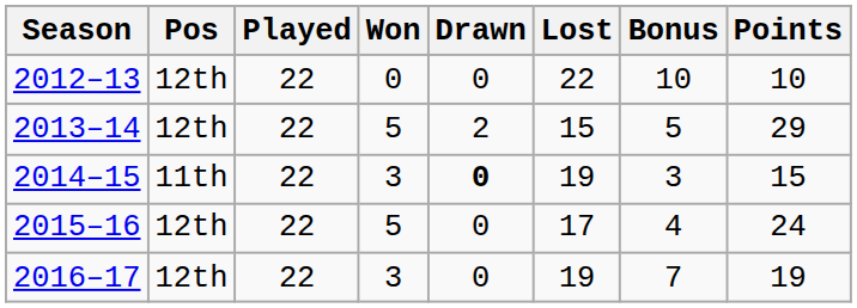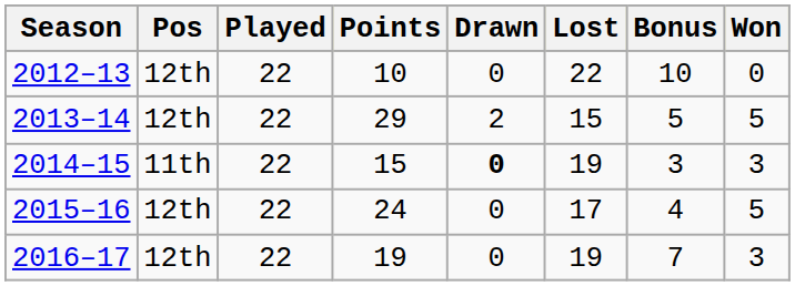 <table class="wikitable" style="text-align:center">
 <tr style="background:#ff9;">
 <th>Season</th>
 <th>Pos</th>
 <th>Played</th>
-<th>Won</th>
+<th>Points</th>
 <th>Drawn</th>
 <th>Lost</th>
 <th>Bonus</th>
-<th>Points</th>
+<th>Won</th>
 </tr>
 <tr>
 <td><a href='#'>2012–13</a></td>
 <td>12th</td>
 <td>22</td>
-<td>0</td>
+<td>10</td>
 <td>0</td>
 <td>22</td>
 <td>10</td>
-<td>10</td>
+<td>0</td>
 </tr>
 <tr>
 <td><a href='#'>2013–14</a></td>
 <td>12th</td>
 <td>22</td>
-<td>5</td>
+<td>29</td>
 <td>2</td>
 <td>15</td>
 <td>5</td>
-<td>29</td>
+<td>5</td>
 </tr>
 <tr>
 <td><a href='#'>2014–15</a></td>
 <td>11th</td>
 <td>22</td>
-<td>3</td>
+<td>15</td>
 <td><strong>0</strong></td>
 <td>19</td>
 <td>3</td>
-<td>15</td>
+<td>3</td>
 </tr>
 <tr>
 <td><a href='#'>2015–16</a></td>
 <td>12th</td>
 <td>22</td>
-<td>5</td>
+<td>24</td>
 <td>0</td>
 <td>17</td>
 <td>4</td>
-<td>24</td>
+<td>5</td>
 </tr>
 <tr>
 <td><a href='#'>2016–17</a></td>
 <td>12th</td>
 <td>22</td>
-<td>3</td>
+<td>19</td>
 <td>0</td>
 <td>19</td>
 <td>7</td>
-<td>19</td>
+<td>3</td>
 </tr>
 </table>
